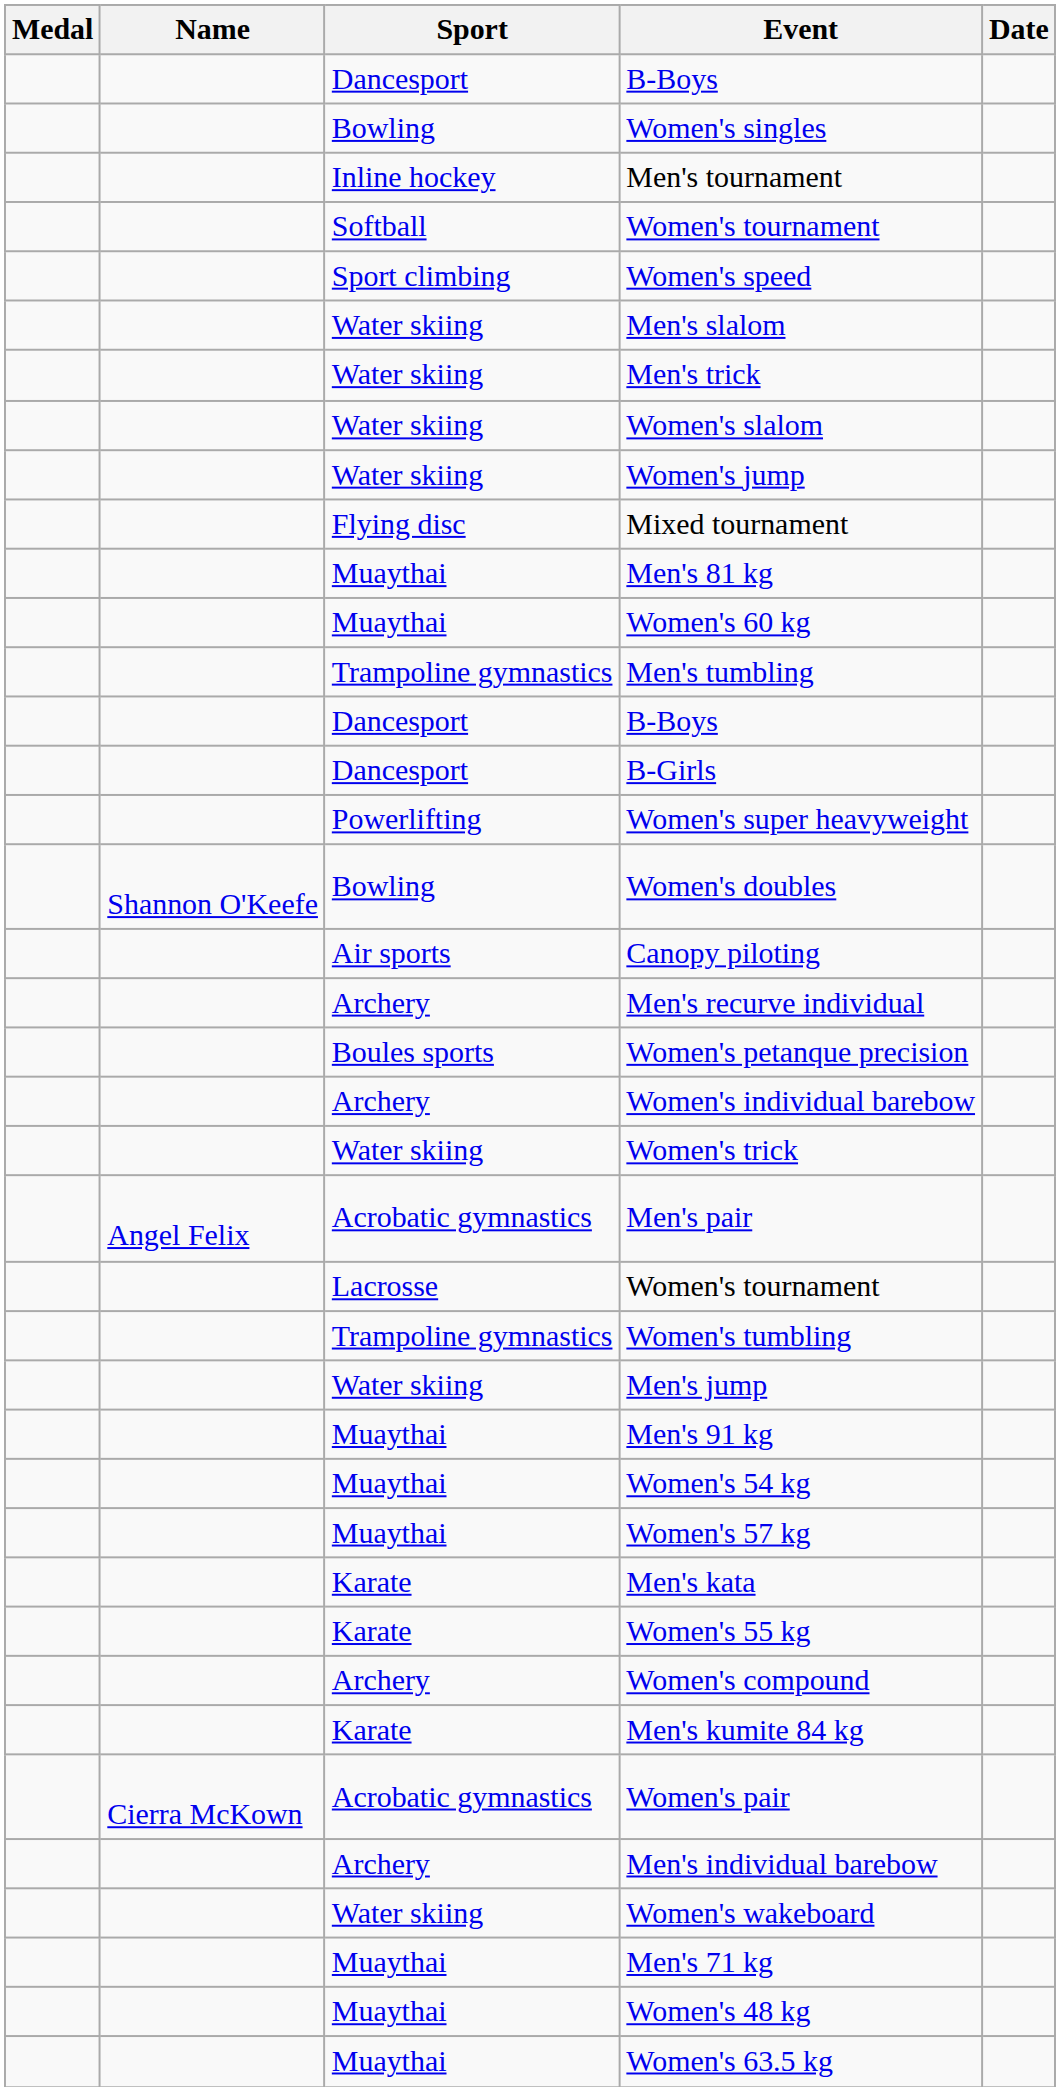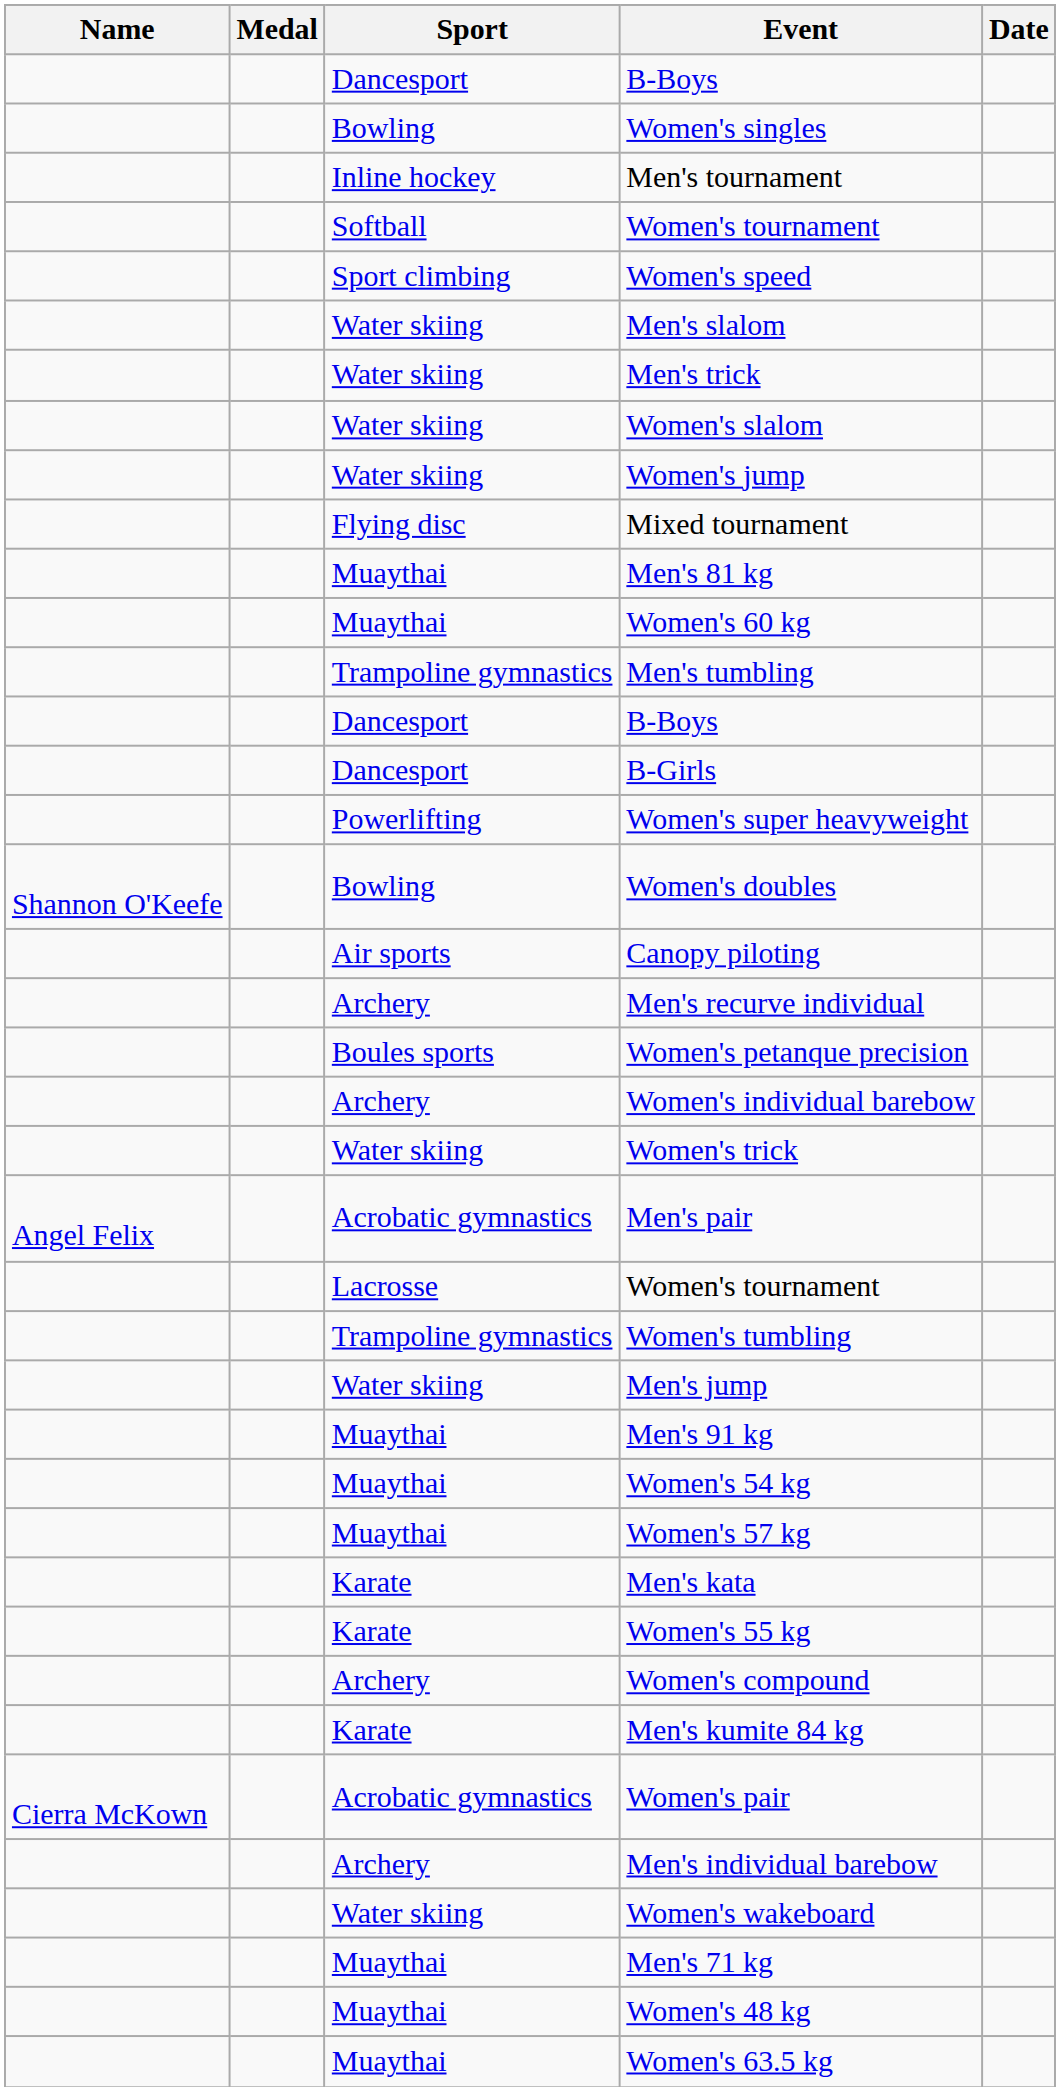 <table class="wikitable sortable" style="font-size: 95%;">
 <tr>
+<th>Name</th>
 <th>Medal</th>
-<th>Name</th>
 <th>Sport</th>
 <th>Event</th>
 <th>Date</th>
 </tr>
 <tr>
 <td></td>
 <td></td>
 <td><a href='#'>Dancesport</a></td>
 <td><a href='#'>B-Boys</a></td>
 <td></td>
 </tr>
 <tr>
 <td></td>
 <td></td>
 <td><a href='#'>Bowling</a></td>
 <td><a href='#'>Women's singles</a></td>
 <td></td>
 </tr>
 <tr>
 <td></td>
 <td></td>
 <td><a href='#'>Inline hockey</a></td>
 <td>Men's tournament</td>
 <td></td>
 </tr>
 <tr>
 <td></td>
 <td></td>
 <td><a href='#'>Softball</a></td>
 <td><a href='#'>Women's tournament</a></td>
 <td></td>
 </tr>
 <tr>
 <td></td>
 <td></td>
 <td><a href='#'>Sport climbing</a></td>
 <td><a href='#'>Women's speed</a></td>
 <td></td>
 </tr>
 <tr>
 <td></td>
 <td></td>
 <td><a href='#'>Water skiing</a></td>
 <td><a href='#'>Men's slalom</a></td>
 <td></td>
 </tr>
 <tr>
 <td></td>
 <td></td>
 <td><a href='#'>Water skiing</a></td>
 <td><a href='#'>Men's trick</a></td>
 <td></td>
 </tr>
 <tr>
 <td></td>
 <td></td>
 <td><a href='#'>Water skiing</a></td>
 <td><a href='#'>Women's slalom</a></td>
 <td></td>
 </tr>
 <tr>
 <td></td>
 <td></td>
 <td><a href='#'>Water skiing</a></td>
 <td><a href='#'>Women's jump</a></td>
 <td></td>
 </tr>
 <tr>
 <td></td>
 <td></td>
 <td><a href='#'>Flying disc</a></td>
 <td>Mixed tournament</td>
 <td></td>
 </tr>
 <tr>
 <td></td>
 <td></td>
 <td><a href='#'>Muaythai</a></td>
 <td><a href='#'>Men's 81 kg</a></td>
 <td></td>
 </tr>
 <tr>
 <td></td>
 <td></td>
 <td><a href='#'>Muaythai</a></td>
 <td><a href='#'>Women's 60 kg</a></td>
 <td></td>
 </tr>
 <tr>
 <td></td>
 <td></td>
 <td><a href='#'>Trampoline gymnastics</a></td>
 <td><a href='#'>Men's tumbling</a></td>
 <td></td>
 </tr>
 <tr>
 <td></td>
 <td></td>
 <td><a href='#'>Dancesport</a></td>
 <td><a href='#'>B-Boys</a></td>
 <td></td>
 </tr>
 <tr>
 <td></td>
 <td></td>
 <td><a href='#'>Dancesport</a></td>
 <td><a href='#'>B-Girls</a></td>
 <td></td>
 </tr>
 <tr>
 <td></td>
 <td></td>
 <td><a href='#'>Powerlifting</a></td>
 <td><a href='#'>Women's super heavyweight</a></td>
 <td></td>
 </tr>
 <tr>
+<td><br><a href='#'>Shannon O'Keefe</a></td>
 <td></td>
-<td><br><a href='#'>Shannon O'Keefe</a></td>
 <td><a href='#'>Bowling</a></td>
 <td><a href='#'>Women's doubles</a></td>
 <td></td>
 </tr>
 <tr>
 <td></td>
 <td></td>
 <td><a href='#'>Air sports</a></td>
 <td><a href='#'>Canopy piloting</a></td>
 <td></td>
 </tr>
 <tr>
 <td></td>
 <td></td>
 <td><a href='#'>Archery</a></td>
 <td><a href='#'>Men's recurve individual</a></td>
 <td></td>
 </tr>
 <tr>
 <td></td>
 <td></td>
 <td><a href='#'>Boules sports</a></td>
 <td><a href='#'>Women's petanque precision</a></td>
 <td></td>
 </tr>
 <tr>
 <td></td>
 <td></td>
 <td><a href='#'>Archery</a></td>
 <td><a href='#'>Women's individual barebow</a></td>
 <td></td>
 </tr>
 <tr>
 <td></td>
 <td></td>
 <td><a href='#'>Water skiing</a></td>
 <td><a href='#'>Women's trick</a></td>
 <td></td>
 </tr>
 <tr>
+<td><br><a href='#'>Angel Felix</a></td>
 <td></td>
-<td><br><a href='#'>Angel Felix</a></td>
 <td><a href='#'>Acrobatic gymnastics</a></td>
 <td><a href='#'>Men's pair</a></td>
 <td></td>
 </tr>
 <tr>
 <td></td>
 <td></td>
 <td><a href='#'>Lacrosse</a></td>
 <td>Women's tournament</td>
 <td></td>
 </tr>
 <tr>
 <td></td>
 <td></td>
 <td><a href='#'>Trampoline gymnastics</a></td>
 <td><a href='#'>Women's tumbling</a></td>
 <td></td>
 </tr>
 <tr>
 <td></td>
 <td></td>
 <td><a href='#'>Water skiing</a></td>
 <td><a href='#'>Men's jump</a></td>
 <td></td>
 </tr>
 <tr>
 <td></td>
 <td></td>
 <td><a href='#'>Muaythai</a></td>
 <td><a href='#'>Men's 91 kg</a></td>
 <td></td>
 </tr>
 <tr>
 <td></td>
 <td></td>
 <td><a href='#'>Muaythai</a></td>
 <td><a href='#'>Women's 54 kg</a></td>
 <td></td>
 </tr>
 <tr>
 <td></td>
 <td></td>
 <td><a href='#'>Muaythai</a></td>
 <td><a href='#'>Women's 57 kg</a></td>
 <td></td>
 </tr>
 <tr>
 <td></td>
 <td></td>
 <td><a href='#'>Karate</a></td>
 <td><a href='#'>Men's kata</a></td>
 <td></td>
 </tr>
 <tr>
 <td></td>
 <td></td>
 <td><a href='#'>Karate</a></td>
 <td><a href='#'>Women's 55 kg</a></td>
 <td></td>
 </tr>
 <tr>
 <td></td>
 <td></td>
 <td><a href='#'>Archery</a></td>
 <td><a href='#'>Women's compound</a></td>
 <td></td>
 </tr>
 <tr>
 <td></td>
 <td></td>
 <td><a href='#'>Karate</a></td>
 <td><a href='#'>Men's kumite 84 kg</a></td>
 <td></td>
 </tr>
 <tr>
+<td><br><a href='#'>Cierra McKown</a></td>
 <td></td>
-<td><br><a href='#'>Cierra McKown</a></td>
 <td><a href='#'>Acrobatic gymnastics</a></td>
 <td><a href='#'>Women's pair</a></td>
 <td></td>
 </tr>
 <tr>
 <td></td>
 <td></td>
 <td><a href='#'>Archery</a></td>
 <td><a href='#'>Men's individual barebow</a></td>
 <td></td>
 </tr>
 <tr>
 <td></td>
 <td></td>
 <td><a href='#'>Water skiing</a></td>
 <td><a href='#'>Women's wakeboard</a></td>
 <td></td>
 </tr>
 <tr>
 <td></td>
 <td></td>
 <td><a href='#'>Muaythai</a></td>
 <td><a href='#'>Men's 71 kg</a></td>
 <td></td>
 </tr>
 <tr>
 <td></td>
 <td></td>
 <td><a href='#'>Muaythai</a></td>
 <td><a href='#'>Women's 48 kg</a></td>
 <td></td>
 </tr>
 <tr>
 <td></td>
 <td></td>
 <td><a href='#'>Muaythai</a></td>
 <td><a href='#'>Women's 63.5 kg</a></td>
 <td></td>
 </tr>
 </table>
